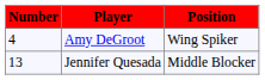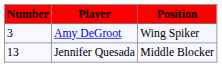 <table bgcolor="#f7f8ff" cellpadding="3" cellspacing="0" border="1" style="font-size: 95%; border: gray solid 1px; border-collapse: collapse;">
 <tr bgcolor="#ff0000">
 <td align=center><strong>Number</strong></td>
 <td align=center><strong>Player</strong></td>
 <td align=center><strong>Position</strong></td>
 </tr>
 <tr align="left">
-<td>4</td>
+<td>3</td>
 <td> <a href='#'>Amy DeGroot</a></td>
 <td>Wing Spiker</td>
 </tr>
 <tr align="left">
 <td>13</td>
 <td> Jennifer Quesada</td>
 <td>Middle Blocker</td>
 </tr>
 </table>
